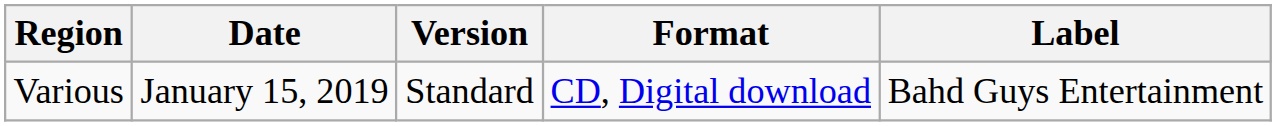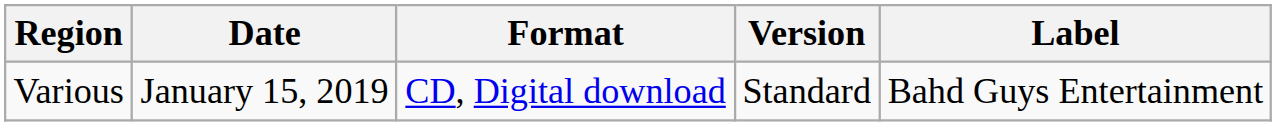 <table class="wikitable sortable">
 <tr>
 <th>Region</th>
 <th>Date</th>
+<th>Format</th>
 <th>Version</th>
-<th>Format</th>
 <th>Label</th>
 </tr>
 <tr>
 <td>Various</td>
 <td>January 15, 2019</td>
+<td><a href='#'>CD</a>, <a href='#'>Digital download</a></td>
 <td>Standard</td>
-<td><a href='#'>CD</a>, <a href='#'>Digital download</a></td>
 <td>Bahd Guys Entertainment</td>
 </tr>
 </table>
